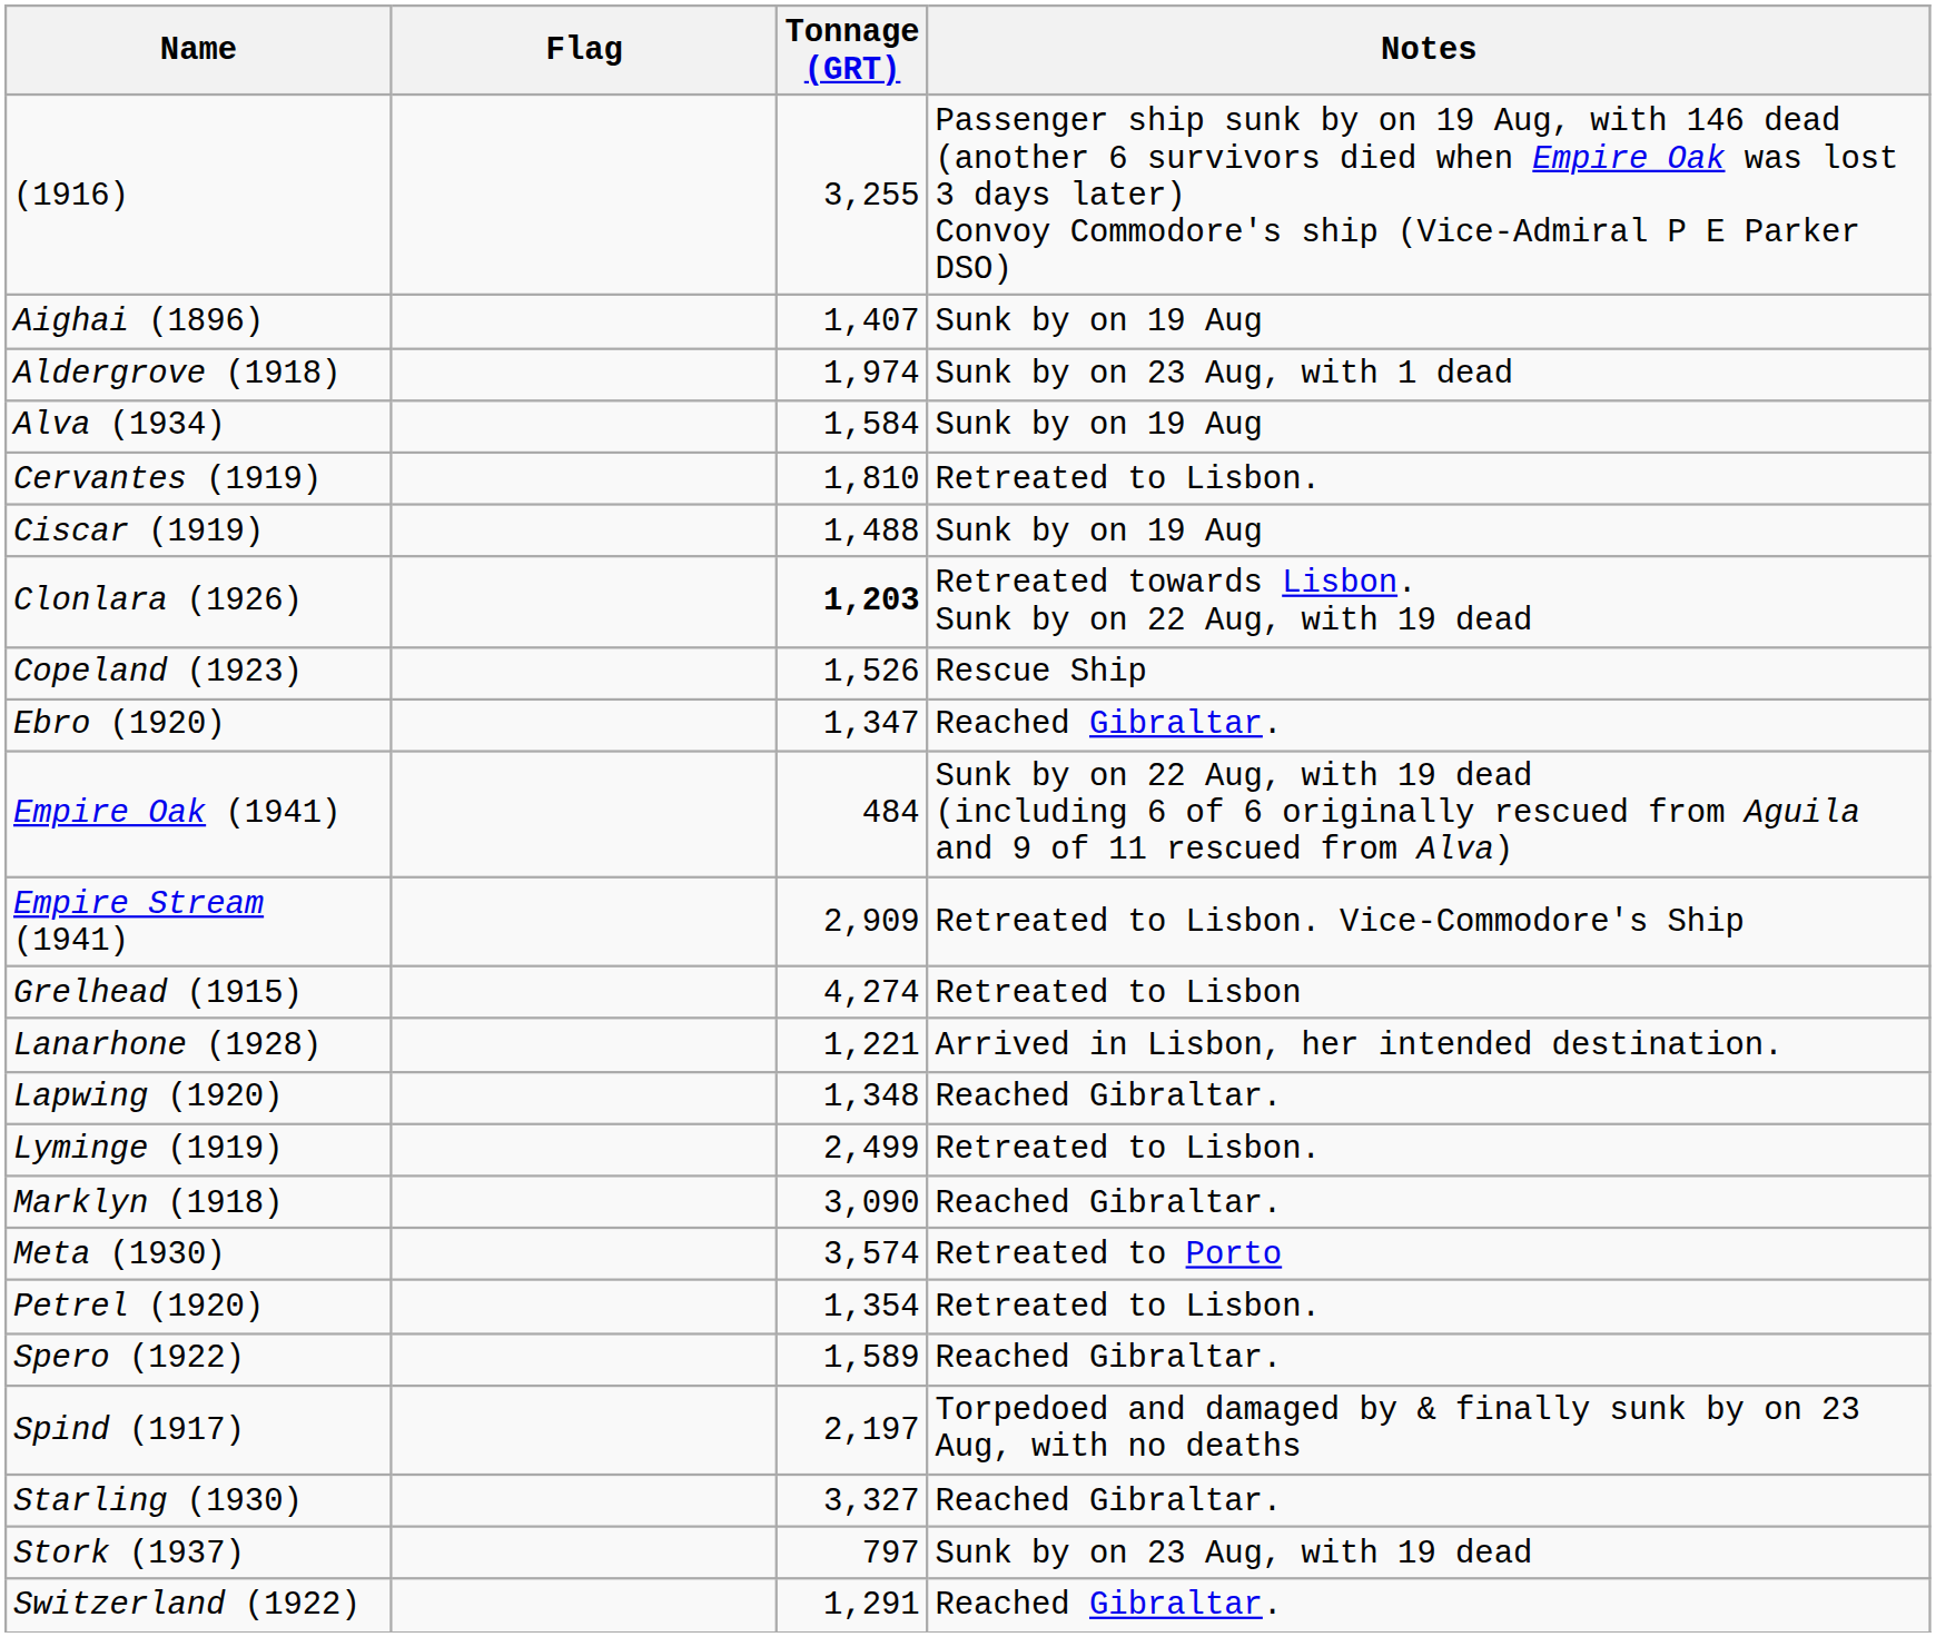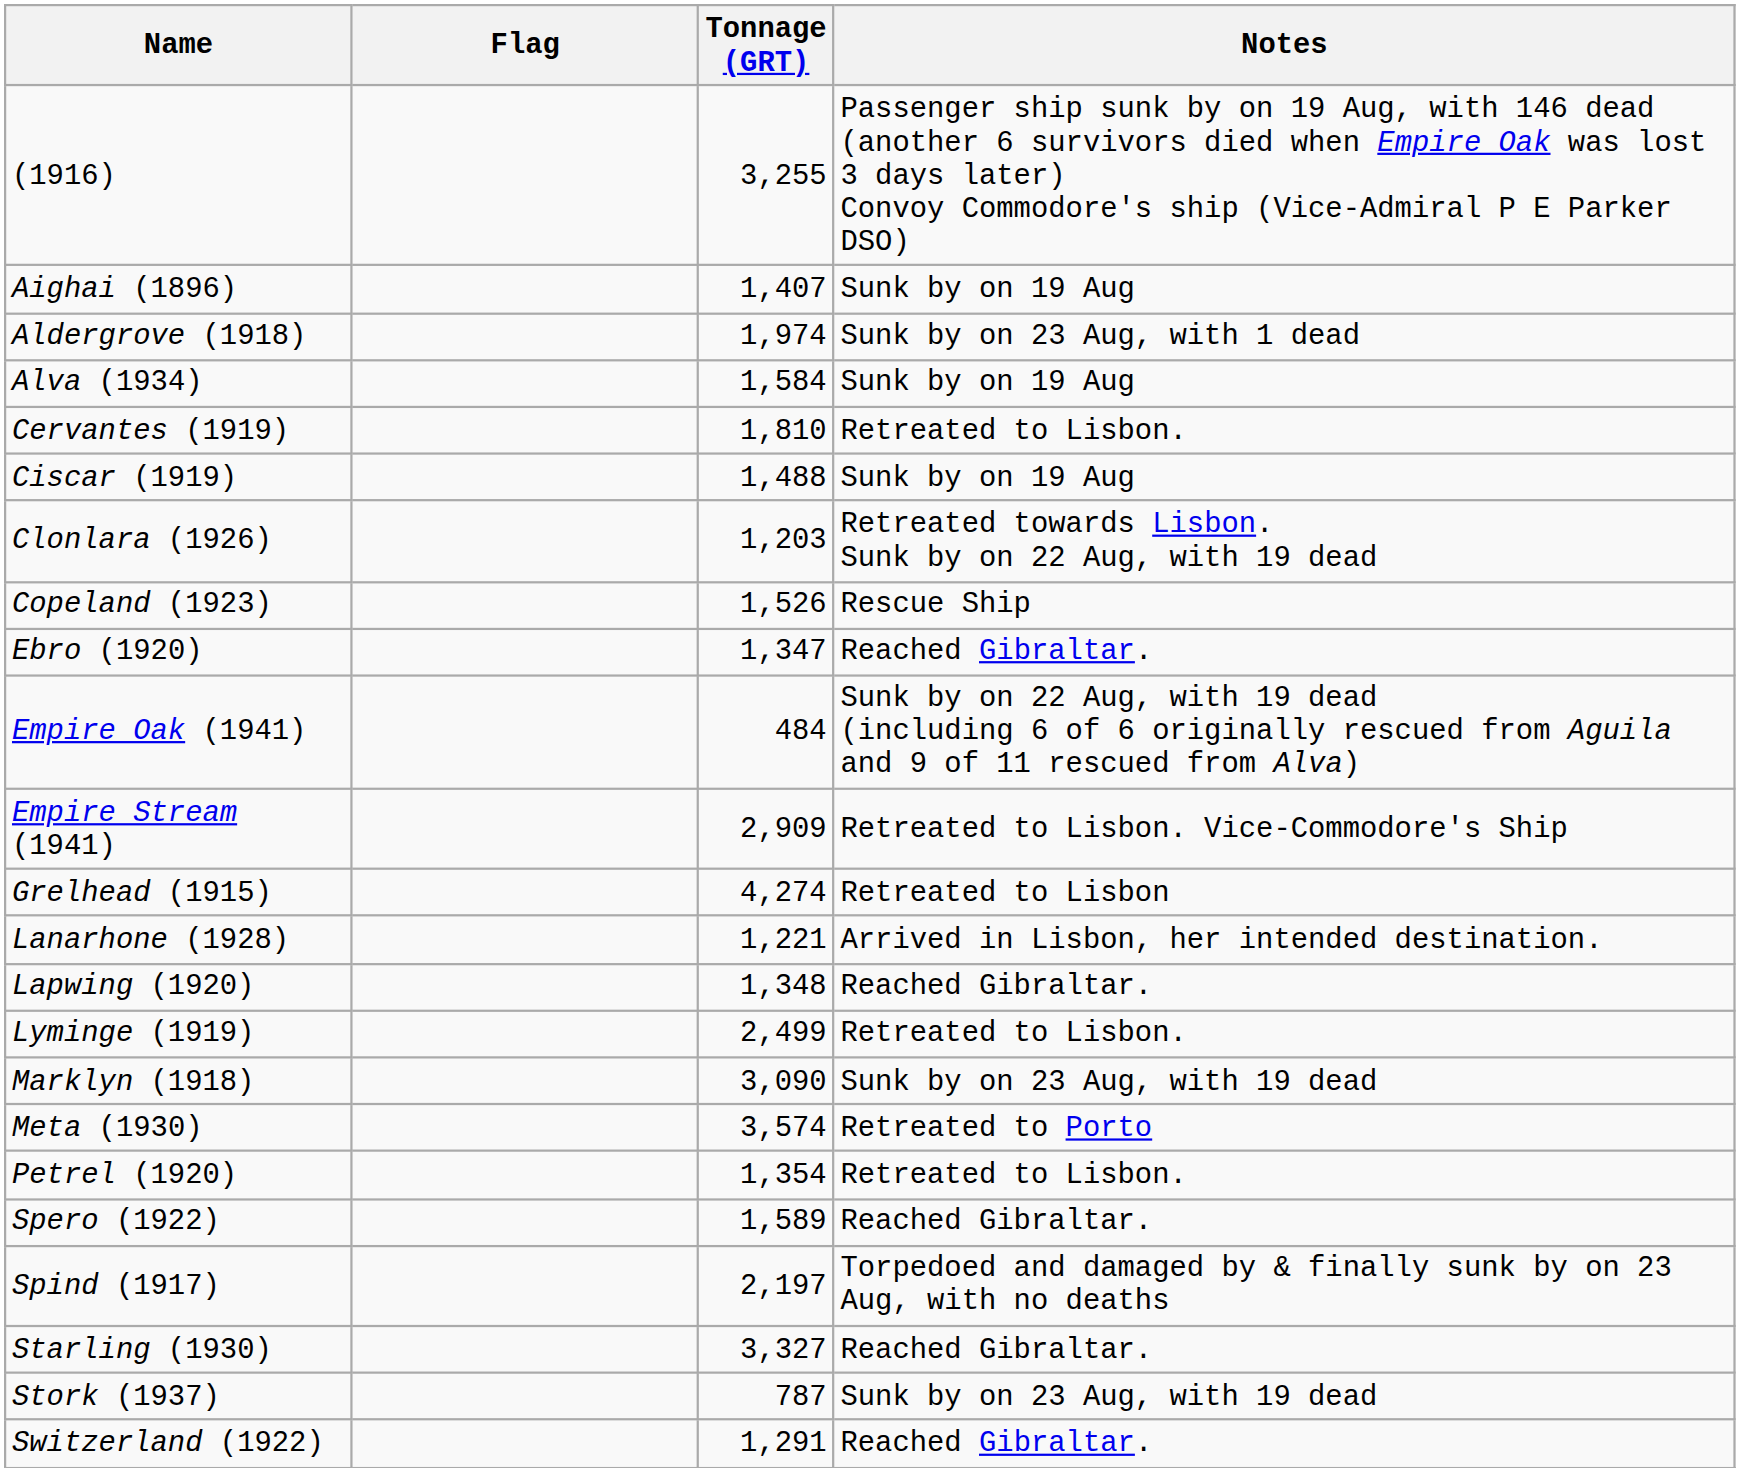 <table class="wikitable sortable">
 <tr>
 <th scope="col" width="150px">Name</th>
 <th scope="col" width="150px">Flag</th>
 <th scope="col" width="30px">Tonnage <a href='#'>(GRT)</a></th>
 <th scope="col" width="400px">Notes</th>
 </tr>
 <tr>
 <td align="left"> (1916)</td>
 <td align="left"></td>
 <td align="right">3,255</td>
 <td align="left">Passenger ship sunk by  on 19 Aug, with 146 dead<br>(another 6 survivors died when <em><a href='#'>Empire Oak</a></em> was lost 3 days later)<br>Convoy Commodore's ship (Vice-Admiral P E Parker DSO)</td>
 </tr>
 <tr>
 <td align="left"><em>Aighai</em> (1896)</td>
 <td align="left"></td>
 <td align="right">1,407</td>
 <td align="left">Sunk by  on 19 Aug</td>
 </tr>
 <tr>
 <td align="left"><em>Aldergrove</em> (1918)</td>
 <td align="left"></td>
 <td align="right">1,974</td>
 <td align="left">Sunk by  on 23 Aug, with 1 dead</td>
 </tr>
 <tr>
 <td align="left"><em>Alva</em> (1934)</td>
 <td align="left"></td>
 <td align="right">1,584</td>
 <td align="left">Sunk by  on 19 Aug</td>
 </tr>
 <tr>
 <td align="left"><em>Cervantes</em> (1919)</td>
 <td align="left"></td>
 <td align="right">1,810</td>
 <td align="left">Retreated to Lisbon.</td>
 </tr>
 <tr>
 <td align="left"><em>Ciscar</em> (1919)</td>
 <td align="left"></td>
 <td align="right">1,488</td>
 <td align="left">Sunk by  on 19 Aug</td>
 </tr>
 <tr>
 <td align="left"><em>Clonlara</em> (1926)</td>
 <td align="left"></td>
-<td align="right"><strong>1,203</strong></td>
+<td align="right">1,203</td>
 <td align="left">Retreated towards <a href='#'>Lisbon</a>.<br>Sunk by  on 22 Aug, with 19 dead</td>
 </tr>
 <tr>
 <td align="left"><em>Copeland</em> (1923)</td>
 <td align="left"></td>
 <td align="right">1,526</td>
 <td align="left">Rescue Ship</td>
 </tr>
 <tr>
 <td align="left"><em>Ebro</em> (1920)</td>
 <td align="left"></td>
 <td align="right">1,347</td>
 <td align="left">Reached <a href='#'>Gibraltar</a>.</td>
 </tr>
 <tr>
 <td align="left"><em><a href='#'>Empire Oak</a></em> (1941)</td>
 <td align="left"></td>
 <td align="right">484</td>
 <td align="left">Sunk by  on 22 Aug, with 19 dead<br>(including 6 of 6 originally rescued from <em>Aguila</em> and 9 of 11 rescued from <em>Alva</em>)</td>
 </tr>
 <tr>
 <td align="left"><em><a href='#'>Empire Stream</a></em> (1941)</td>
 <td align="left"></td>
 <td align="right">2,909</td>
 <td align="left">Retreated to Lisbon. Vice-Commodore's Ship</td>
 </tr>
 <tr>
 <td align="left"><em>Grelhead</em> (1915)</td>
 <td align="left"></td>
 <td align="right">4,274</td>
 <td align="left">Retreated to Lisbon</td>
 </tr>
 <tr>
 <td align="left"><em>Lanarhone</em> (1928)</td>
 <td align="left"></td>
 <td align="right">1,221</td>
 <td align="left">Arrived in Lisbon, her intended destination.</td>
 </tr>
 <tr>
 <td align="left"><em>Lapwing</em> (1920)</td>
 <td align="left"></td>
 <td align="right">1,348</td>
 <td align="left">Reached Gibraltar.</td>
 </tr>
 <tr>
 <td align="left"><em>Lyminge</em> (1919)</td>
 <td align="left"></td>
 <td align="right">2,499</td>
 <td align="left">Retreated to Lisbon.</td>
 </tr>
 <tr>
 <td align="left"><em>Marklyn</em> (1918)</td>
 <td align="left"></td>
 <td align="right">3,090</td>
-<td align="left">Reached Gibraltar.</td>
+<td align="left">Sunk by  on 23 Aug, with 19 dead</td>
 </tr>
 <tr>
 <td align="left"><em>Meta</em> (1930)</td>
 <td align="left"></td>
 <td align="right">3,574</td>
 <td align="left">Retreated to <a href='#'>Porto</a></td>
 </tr>
 <tr>
 <td align="left"><em>Petrel</em> (1920)</td>
 <td align="left"></td>
 <td align="right">1,354</td>
 <td align="left">Retreated to Lisbon.</td>
 </tr>
 <tr>
 <td align="left"><em>Spero</em> (1922)</td>
 <td align="left"></td>
 <td align="right">1,589</td>
 <td align="left">Reached Gibraltar.</td>
 </tr>
 <tr>
 <td align="left"><em>Spind</em> (1917)</td>
 <td align="left"></td>
 <td align="right">2,197</td>
 <td align="left">Torpedoed and damaged by  & finally sunk by  on 23 Aug, with no deaths</td>
 </tr>
 <tr>
 <td align="left"><em>Starling</em> (1930)</td>
 <td align="left"></td>
 <td align="right">3,327</td>
 <td align="left">Reached Gibraltar.</td>
 </tr>
 <tr>
 <td align="left"><em>Stork</em> (1937)</td>
 <td align="left"></td>
-<td align="right">797</td>
+<td align="right">787</td>
 <td align="left">Sunk by  on 23 Aug, with 19 dead</td>
 </tr>
 <tr>
 <td align="left"><em>Switzerland</em> (1922)</td>
 <td align="left"></td>
 <td align="right">1,291</td>
 <td align="left">Reached <a href='#'>Gibraltar</a>.</td>
 </tr>
 <tr>
 </tr>
 </table>
